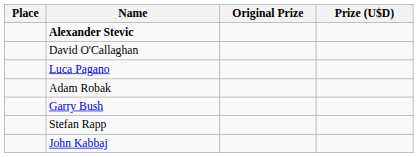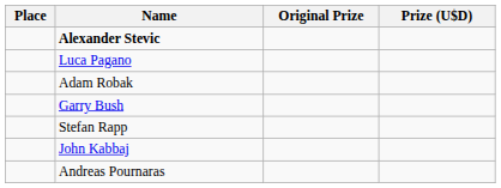 <table class="wikitable">
 <tr>
 <th width="50">Place</th>
 <th width="230">Name</th>
 <th width="125">Original Prize</th>
 <th width="125">Prize (U$D)</th>
 </tr>
 <tr>
 <td></td>
 <td> <strong>Alexander Stevic</strong></td>
-<td></td>
-<td></td>
-</tr>
-<tr>
-<td></td>
-<td> David O'Callaghan</td>
 <td></td>
 <td></td>
 </tr>
 <tr>
 <td></td>
 <td> <a href='#'>Luca Pagano</a></td>
 <td></td>
 <td></td>
 </tr>
 <tr>
 <td></td>
 <td> Adam Robak</td>
 <td></td>
 <td></td>
 </tr>
 <tr>
 <td></td>
 <td> <a href='#'>Garry Bush</a></td>
 <td></td>
 <td></td>
 </tr>
 <tr>
 <td></td>
 <td> Stefan Rapp</td>
 <td></td>
 <td></td>
 </tr>
 <tr>
 <td></td>
 <td> <a href='#'>John Kabbaj</a></td>
 <td></td>
 <td></td>
 </tr>
+<tr>
+<td></td>
+<td> Andreas Pournaras</td>
+<td></td>
+<td></td>
+</tr>
 </table>
